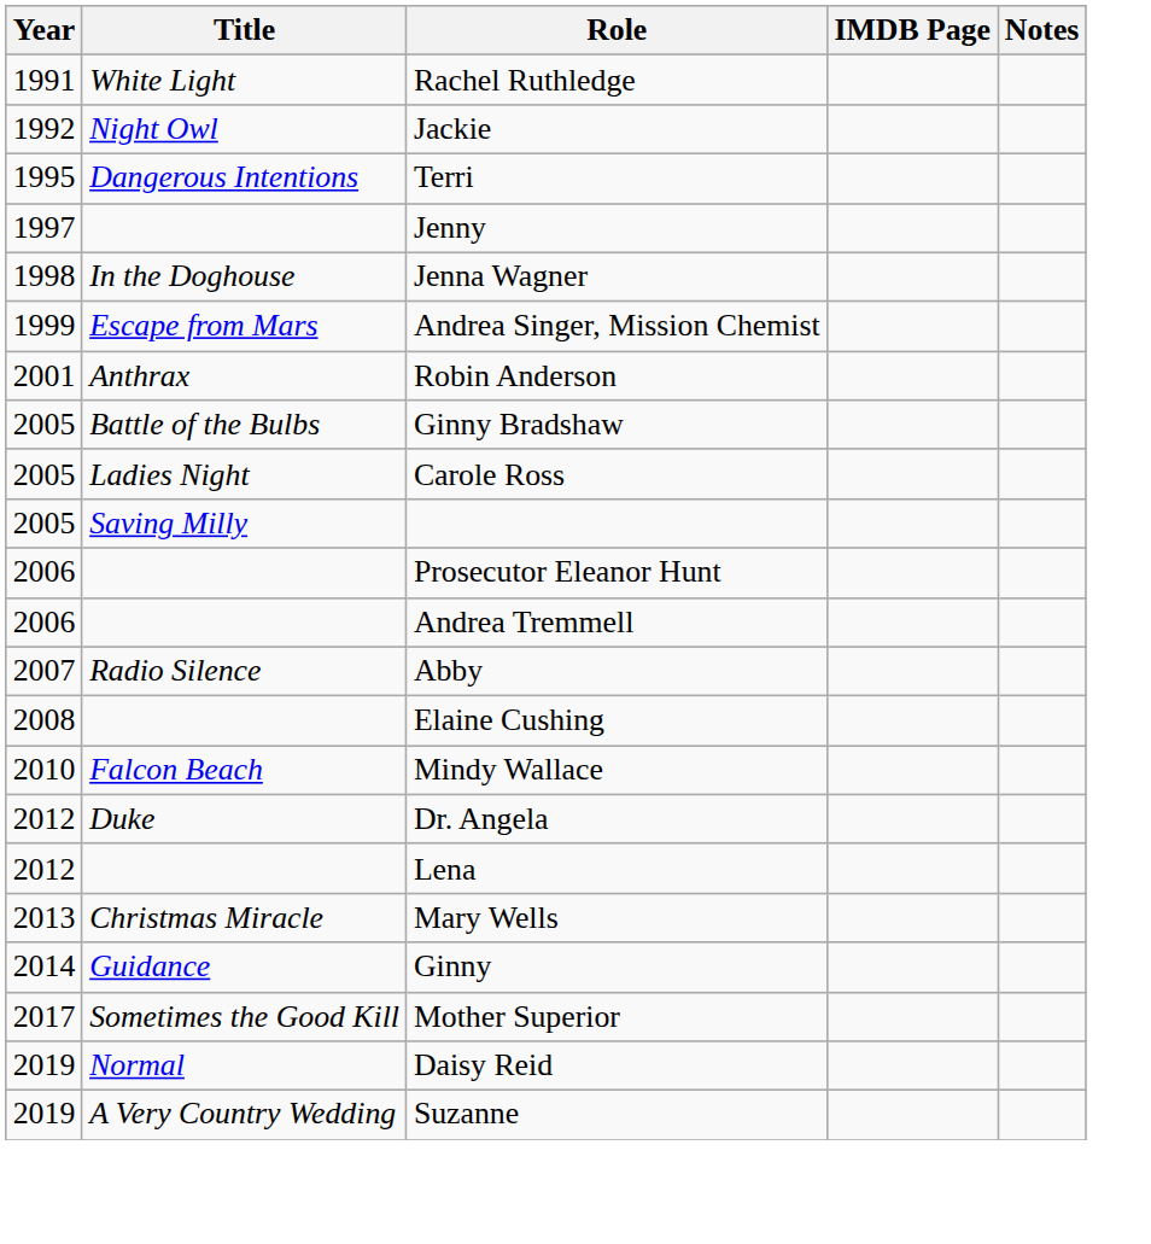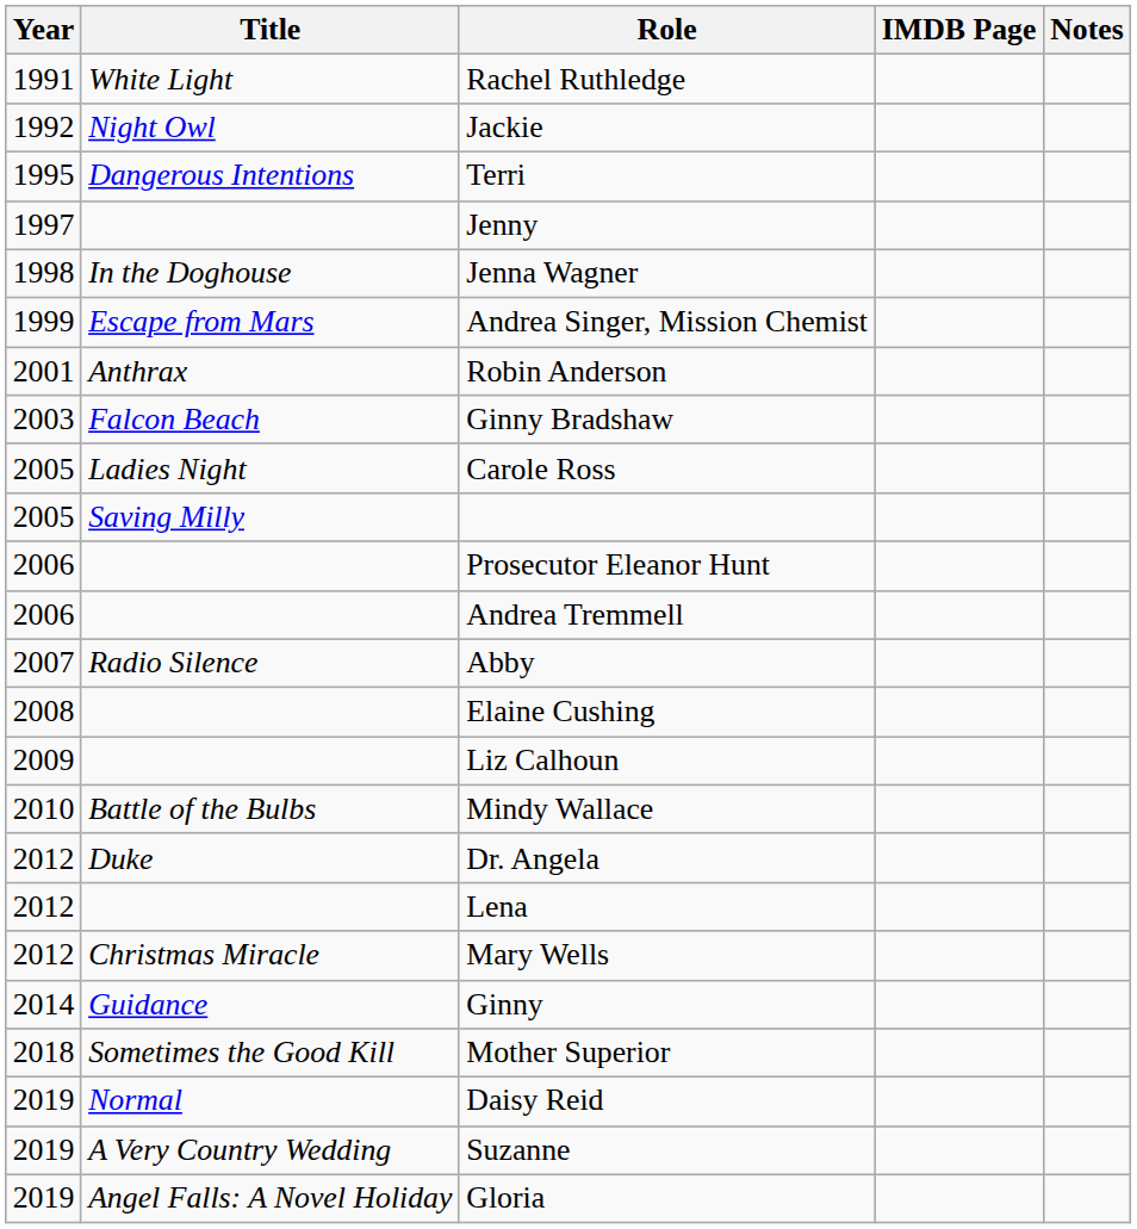 <table class="wikitable sortable">
 <tr>
 <th>Year</th>
 <th>Title</th>
 <th>Role</th>
 <th class="unsortable">IMDB Page</th>
 <th class="unsortable">Notes</th>
 </tr>
 <tr>
 <td>1991</td>
 <td><em>White Light</em></td>
 <td>Rachel Ruthledge</td>
 <td></td>
 <td></td>
 </tr>
 <tr>
 <td>1992</td>
 <td><em><a href='#'>Night Owl</a></em></td>
 <td>Jackie</td>
 <td></td>
 <td></td>
 </tr>
 <tr>
 <td>1995</td>
 <td><em><a href='#'>Dangerous Intentions</a></em></td>
 <td>Terri</td>
 <td></td>
 <td></td>
 </tr>
 <tr>
 <td>1997</td>
 <td><em></em></td>
 <td>Jenny</td>
 <td></td>
 <td></td>
 </tr>
 <tr>
 <td>1998</td>
 <td><em>In the Doghouse</em></td>
 <td>Jenna Wagner</td>
 <td></td>
 <td></td>
 </tr>
 <tr>
 <td>1999</td>
 <td><em><a href='#'>Escape from Mars</a></em></td>
 <td>Andrea Singer, Mission Chemist</td>
 <td></td>
 <td></td>
 </tr>
 <tr>
 <td>2001</td>
 <td><em>Anthrax</em></td>
 <td>Robin Anderson</td>
 <td></td>
 <td></td>
 </tr>
 <tr>
-<td>2005</td>
-<td><em>Battle of the Bulbs</em></td>
+<td>2003</td>
+<td><em><a href='#'>Falcon Beach</a></em></td>
 <td>Ginny Bradshaw</td>
 <td></td>
 <td></td>
 </tr>
 <tr>
 <td>2005</td>
 <td><em>Ladies Night</em></td>
 <td>Carole Ross</td>
 <td></td>
 <td></td>
 </tr>
 <tr>
 <td>2005</td>
 <td><em><a href='#'>Saving Milly</a></em></td>
 <td></td>
 <td></td>
 <td></td>
 </tr>
 <tr>
 <td>2006</td>
 <td><em></em></td>
 <td>Prosecutor Eleanor Hunt</td>
 <td></td>
 <td></td>
 </tr>
 <tr>
 <td>2006</td>
 <td><em></em></td>
 <td>Andrea Tremmell</td>
 <td></td>
 <td></td>
 </tr>
 <tr>
 <td>2007</td>
 <td><em>Radio Silence</em></td>
 <td>Abby</td>
 <td></td>
 <td></td>
 </tr>
 <tr>
 <td>2008</td>
 <td><em></em></td>
 <td>Elaine Cushing</td>
 <td></td>
 <td></td>
 </tr>
 <tr>
+<td>2009</td>
+<td><em></em></td>
+<td>Liz Calhoun</td>
+<td></td>
+<td></td>
+</tr>
+<tr>
 <td>2010</td>
-<td><em><a href='#'>Falcon Beach</a></em></td>
+<td><em>Battle of the Bulbs</em></td>
 <td>Mindy Wallace</td>
 <td></td>
 <td></td>
 </tr>
 <tr>
 <td>2012</td>
 <td><em>Duke</em></td>
 <td>Dr. Angela</td>
 <td></td>
 <td></td>
 </tr>
 <tr>
 <td>2012</td>
 <td><em></em></td>
 <td>Lena</td>
 <td></td>
 <td></td>
 </tr>
 <tr>
-<td>2013</td>
+<td>2012</td>
 <td><em>Christmas Miracle</em></td>
 <td>Mary Wells</td>
 <td></td>
 <td></td>
 </tr>
 <tr>
 <td>2014</td>
 <td><em><a href='#'>Guidance</a></em></td>
 <td>Ginny</td>
 <td></td>
 <td></td>
 </tr>
 <tr>
-<td>2017</td>
+<td>2018</td>
 <td><em>Sometimes the Good Kill</em></td>
 <td>Mother Superior</td>
 <td></td>
 <td></td>
 </tr>
 <tr>
 <td>2019</td>
 <td><em><a href='#'>Normal</a></em></td>
 <td>Daisy Reid</td>
 <td></td>
 <td></td>
 </tr>
 <tr>
 <td>2019</td>
 <td><em>A Very Country Wedding</em></td>
 <td>Suzanne</td>
 <td></td>
 <td></td>
 </tr>
+<tr>
+<td>2019</td>
+<td><em>Angel Falls: A Novel Holiday</em></td>
+<td>Gloria</td>
+<td></td>
+<td></td>
+</tr>
 </table>
